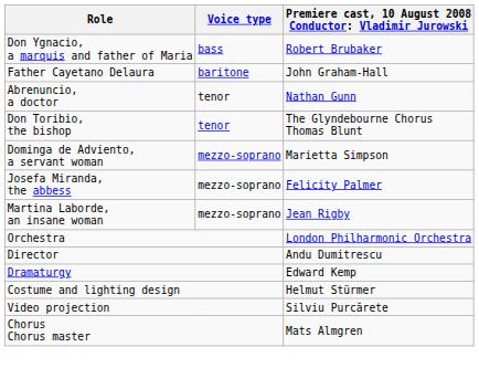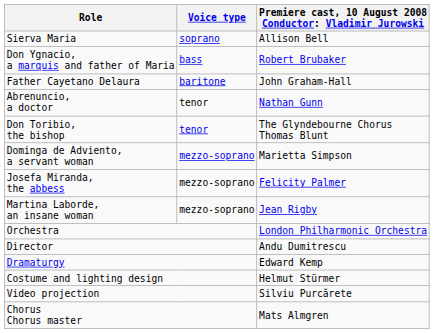 <table class="wikitable">
 <tr>
 <th>Role</th>
 <th><a href='#'>Voice type</a></th>
 <th>Premiere cast, 10 August 2008<br><a href='#'>Conductor</a>: <a href='#'>Vladimir Jurowski</a></th>
+</tr>
+<tr>
+<td>Sierva Maria</td>
+<td><a href='#'>soprano</a></td>
+<td>Allison Bell</td>
 </tr>
 <tr>
 <td>Don Ygnacio,<br>a <a href='#'>marquis</a> and father of Maria</td>
 <td><a href='#'>bass</a></td>
 <td><a href='#'>Robert Brubaker</a></td>
 </tr>
 <tr>
 <td>Father Cayetano Delaura</td>
 <td><a href='#'>baritone</a></td>
 <td>John Graham-Hall</td>
 </tr>
 <tr>
 <td>Abrenuncio,<br>a doctor</td>
 <td>tenor</td>
 <td><a href='#'>Nathan Gunn</a></td>
 </tr>
 <tr>
 <td>Don Toribio,<br>the bishop</td>
 <td><a href='#'>tenor</a></td>
 <td>The Glyndebourne Chorus<br>Thomas Blunt</td>
 </tr>
 <tr>
 <td>Dominga de Adviento,<br>a servant woman</td>
 <td><a href='#'>mezzo-soprano</a></td>
 <td>Marietta Simpson</td>
 </tr>
 <tr>
 <td>Josefa Miranda,<br>the <a href='#'>abbess</a></td>
 <td>mezzo-soprano</td>
 <td><a href='#'>Felicity Palmer</a></td>
 </tr>
 <tr>
 <td>Martina Laborde,<br>an insane woman</td>
 <td>mezzo-soprano</td>
 <td><a href='#'>Jean Rigby</a></td>
 </tr>
 <tr>
 <td colspan="2">Orchestra</td>
 <td><a href='#'>London Philharmonic Orchestra</a></td>
 </tr>
 <tr>
 <td colspan="2">Director</td>
 <td>Andu Dumitrescu</td>
 </tr>
 <tr>
 <td colspan="2"><a href='#'>Dramaturgy</a></td>
 <td>Edward Kemp</td>
 </tr>
 <tr>
 <td colspan="2">Costume and lighting design</td>
 <td>Helmut Stürmer</td>
 </tr>
 <tr>
 <td colspan="2">Video projection</td>
 <td>Silviu Purcărete</td>
 </tr>
 <tr>
 <td colspan="2">Chorus<br>Chorus master</td>
 <td>Mats Almgren</td>
 </tr>
 </table>
